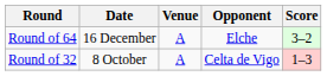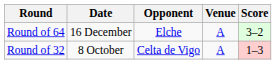 <table class="wikitable" style="text-align:center;">
 <tr>
 <th>Round</th>
 <th>Date</th>
+<th>Opponent</th>
 <th>Venue</th>
-<th>Opponent</th>
 <th>Score</th>
 </tr>
 <tr>
 <td><a href='#'>Round of 64</a></td>
 <td>16 December</td>
+<td><a href='#'>Elche</a></td>
 <td><a href='#'>A</a></td>
-<td><a href='#'>Elche</a></td>
 <td bgcolor="#DFFFDF">3–2</td>
 </tr>
 <tr>
 <td><a href='#'>Round of 32</a></td>
 <td>8 October</td>
+<td><a href='#'>Celta de Vigo</a></td>
 <td><a href='#'>A</a></td>
-<td><a href='#'>Celta de Vigo</a></td>
 <td bgcolor="#FFCFCF">1–3</td>
 </tr>
 </table>
